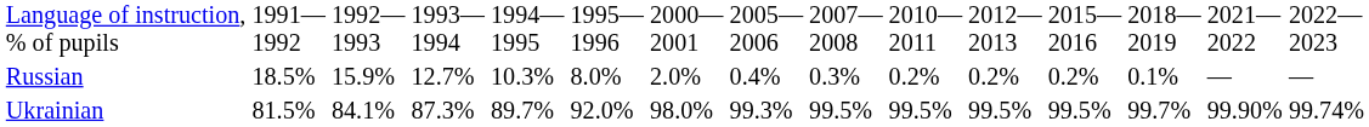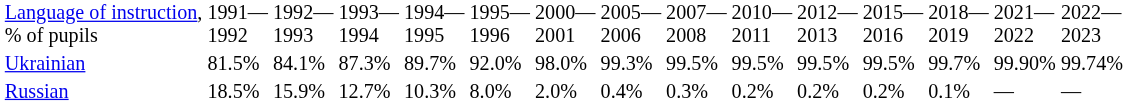 <table class="standard">
 <tr>
 <td><a href='#'>Language of instruction</a>, <br>% of pupils</td>
 <td>1991—<br>1992</td>
 <td>1992—<br>1993</td>
 <td>1993—<br>1994</td>
 <td>1994—<br>1995</td>
 <td>1995—<br>1996</td>
 <td>2000—<br>2001</td>
 <td>2005—<br>2006</td>
 <td>2007—<br>2008</td>
 <td>2010—<br>2011</td>
 <td>2012—<br>2013</td>
 <td>2015—<br>2016</td>
 <td>2018—<br>2019</td>
 <td>2021—<br>2022<br></td>
 <td>2022—<br>2023<br></td>
 </tr>
 <tr>
+<td><a href='#'>Ukrainian</a></td>
+<td>81.5%</td>
+<td>84.1%</td>
+<td>87.3%</td>
+<td>89.7%</td>
+<td>92.0%</td>
+<td>98.0%</td>
+<td>99.3%</td>
+<td>99.5%</td>
+<td>99.5%</td>
+<td>99.5%</td>
+<td>99.5%</td>
+<td>99.7%</td>
+<td>99.90%</td>
+<td>99.74%</td>
+</tr>
+<tr>
 <td><a href='#'>Russian</a></td>
 <td>18.5%</td>
 <td>15.9%</td>
 <td>12.7%</td>
 <td>10.3%</td>
 <td>8.0%</td>
 <td>2.0%</td>
 <td>0.4%</td>
 <td>0.3%</td>
 <td>0.2%</td>
 <td>0.2%</td>
 <td>0.2%</td>
 <td>0.1%</td>
 <td>—</td>
 <td>—</td>
 </tr>
 <tr>
-<td><a href='#'>Ukrainian</a></td>
-<td>81.5%</td>
-<td>84.1%</td>
-<td>87.3%</td>
-<td>89.7%</td>
-<td>92.0%</td>
-<td>98.0%</td>
-<td>99.3%</td>
-<td>99.5%</td>
-<td>99.5%</td>
-<td>99.5%</td>
-<td>99.5%</td>
-<td>99.7%</td>
-<td>99.90%</td>
-<td>99.74%</td>
-</tr>
-<tr>
 </tr>
 </table>
